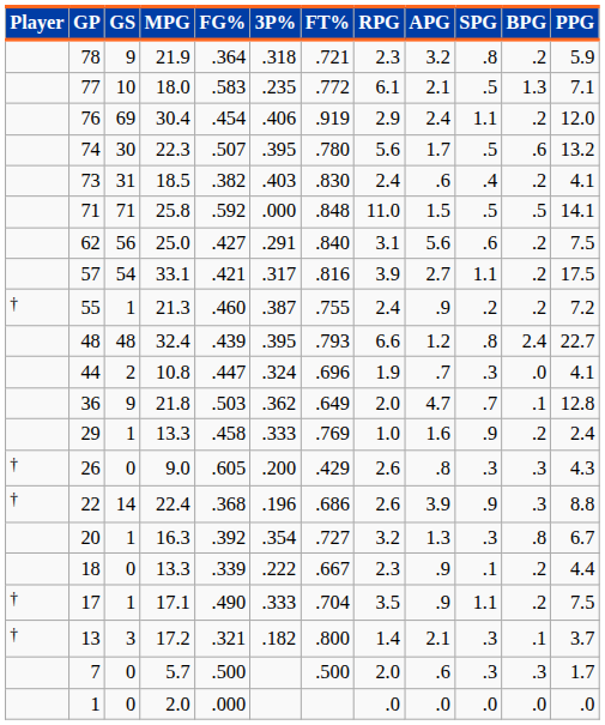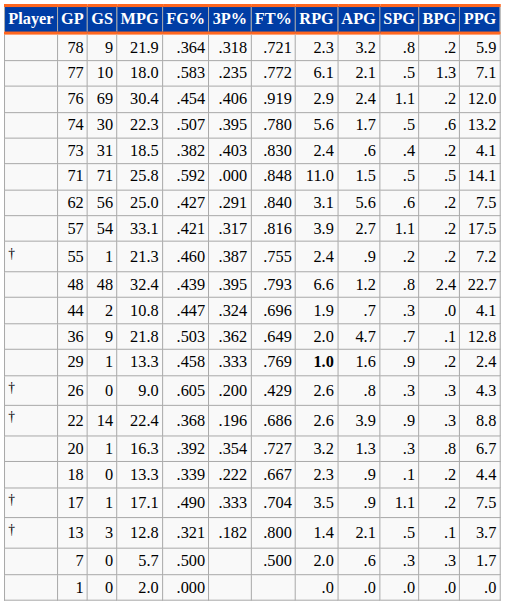 <table class="wikitable sortable" style="text-align:right;">
 <tr>
 <th style="background:#003DA5; color:#FFFFFF; border-top:#FF6720 3px solid; border-bottom:#FF6720 3px solid;">Player</th>
 <th style="background:#003DA5; color:#FFFFFF; border-top:#FF6720 3px solid; border-bottom:#FF6720 3px solid;">GP</th>
 <th style="background:#003DA5; color:#FFFFFF; border-top:#FF6720 3px solid; border-bottom:#FF6720 3px solid;">GS</th>
 <th style="background:#003DA5; color:#FFFFFF; border-top:#FF6720 3px solid; border-bottom:#FF6720 3px solid;">MPG</th>
 <th style="background:#003DA5; color:#FFFFFF; border-top:#FF6720 3px solid; border-bottom:#FF6720 3px solid;">FG%</th>
 <th style="background:#003DA5; color:#FFFFFF; border-top:#FF6720 3px solid; border-bottom:#FF6720 3px solid;">3P%</th>
 <th style="background:#003DA5; color:#FFFFFF; border-top:#FF6720 3px solid; border-bottom:#FF6720 3px solid;">FT%</th>
 <th style="background:#003DA5; color:#FFFFFF; border-top:#FF6720 3px solid; border-bottom:#FF6720 3px solid;">RPG</th>
 <th style="background:#003DA5; color:#FFFFFF; border-top:#FF6720 3px solid; border-bottom:#FF6720 3px solid;">APG</th>
 <th style="background:#003DA5; color:#FFFFFF; border-top:#FF6720 3px solid; border-bottom:#FF6720 3px solid;">SPG</th>
 <th style="background:#003DA5; color:#FFFFFF; border-top:#FF6720 3px solid; border-bottom:#FF6720 3px solid;">BPG</th>
 <th style="background:#003DA5; color:#FFFFFF; border-top:#FF6720 3px solid; border-bottom:#FF6720 3px solid;">PPG</th>
 </tr>
 <tr>
 <td style="text-align:left;"></td>
 <td>78</td>
 <td>9</td>
 <td>21.9</td>
 <td>.364</td>
 <td>.318</td>
 <td>.721</td>
 <td>2.3</td>
 <td>3.2</td>
 <td>.8</td>
 <td>.2</td>
 <td>5.9</td>
 </tr>
 <tr>
 <td style="text-align:left;"></td>
 <td>77</td>
 <td>10</td>
 <td>18.0</td>
 <td>.583</td>
 <td>.235</td>
 <td>.772</td>
 <td>6.1</td>
 <td>2.1</td>
 <td>.5</td>
 <td>1.3</td>
 <td>7.1</td>
 </tr>
 <tr>
 <td style="text-align:left;"></td>
 <td>76</td>
 <td>69</td>
 <td>30.4</td>
 <td>.454</td>
 <td>.406</td>
 <td>.919</td>
 <td>2.9</td>
 <td>2.4</td>
 <td>1.1</td>
 <td>.2</td>
 <td>12.0</td>
 </tr>
 <tr>
 <td style="text-align:left;"></td>
 <td>74</td>
 <td>30</td>
 <td>22.3</td>
 <td>.507</td>
 <td>.395</td>
 <td>.780</td>
 <td>5.6</td>
 <td>1.7</td>
 <td>.5</td>
 <td>.6</td>
 <td>13.2</td>
 </tr>
 <tr>
 <td style="text-align:left;"></td>
 <td>73</td>
 <td>31</td>
 <td>18.5</td>
 <td>.382</td>
 <td>.403</td>
 <td>.830</td>
 <td>2.4</td>
 <td>.6</td>
 <td>.4</td>
 <td>.2</td>
 <td>4.1</td>
 </tr>
 <tr>
 <td style="text-align:left;"></td>
 <td>71</td>
 <td>71</td>
 <td>25.8</td>
 <td>.592</td>
 <td>.000</td>
 <td>.848</td>
 <td>11.0</td>
 <td>1.5</td>
 <td>.5</td>
 <td>.5</td>
 <td>14.1</td>
 </tr>
 <tr>
 <td style="text-align:left;"></td>
 <td>62</td>
 <td>56</td>
 <td>25.0</td>
 <td>.427</td>
 <td>.291</td>
 <td>.840</td>
 <td>3.1</td>
 <td>5.6</td>
 <td>.6</td>
 <td>.2</td>
 <td>7.5</td>
 </tr>
 <tr>
 <td style="text-align:left;"></td>
 <td>57</td>
 <td>54</td>
 <td>33.1</td>
 <td>.421</td>
 <td>.317</td>
 <td>.816</td>
 <td>3.9</td>
 <td>2.7</td>
 <td>1.1</td>
 <td>.2</td>
 <td>17.5</td>
 </tr>
 <tr>
 <td style="text-align:left;"><sup>†</sup></td>
 <td>55</td>
 <td>1</td>
 <td>21.3</td>
 <td>.460</td>
 <td>.387</td>
 <td>.755</td>
 <td>2.4</td>
 <td>.9</td>
 <td>.2</td>
 <td>.2</td>
 <td>7.2</td>
 </tr>
 <tr>
 <td style="text-align:left;"></td>
 <td>48</td>
 <td>48</td>
 <td>32.4</td>
 <td>.439</td>
 <td>.395</td>
 <td>.793</td>
 <td>6.6</td>
 <td>1.2</td>
 <td>.8</td>
 <td>2.4</td>
 <td>22.7</td>
 </tr>
 <tr>
 <td style="text-align:left;"></td>
 <td>44</td>
 <td>2</td>
 <td>10.8</td>
 <td>.447</td>
 <td>.324</td>
 <td>.696</td>
 <td>1.9</td>
 <td>.7</td>
 <td>.3</td>
 <td>.0</td>
 <td>4.1</td>
 </tr>
 <tr>
 <td style="text-align:left;"></td>
 <td>36</td>
 <td>9</td>
 <td>21.8</td>
 <td>.503</td>
 <td>.362</td>
 <td>.649</td>
 <td>2.0</td>
 <td>4.7</td>
 <td>.7</td>
 <td>.1</td>
 <td>12.8</td>
 </tr>
 <tr>
 <td style="text-align:left;"></td>
 <td>29</td>
 <td>1</td>
 <td>13.3</td>
 <td>.458</td>
 <td>.333</td>
 <td>.769</td>
-<td>1.0</td>
+<td><strong>1.0</strong></td>
 <td>1.6</td>
 <td>.9</td>
 <td>.2</td>
 <td>2.4</td>
 </tr>
 <tr>
 <td style="text-align:left;"><sup>†</sup></td>
 <td>26</td>
 <td>0</td>
 <td>9.0</td>
 <td>.605</td>
 <td>.200</td>
 <td>.429</td>
 <td>2.6</td>
 <td>.8</td>
 <td>.3</td>
 <td>.3</td>
 <td>4.3</td>
 </tr>
 <tr>
 <td style="text-align:left;"><sup>†</sup></td>
 <td>22</td>
 <td>14</td>
 <td>22.4</td>
 <td>.368</td>
 <td>.196</td>
 <td>.686</td>
 <td>2.6</td>
 <td>3.9</td>
 <td>.9</td>
 <td>.3</td>
 <td>8.8</td>
 </tr>
 <tr>
 <td style="text-align:left;"></td>
 <td>20</td>
 <td>1</td>
 <td>16.3</td>
 <td>.392</td>
 <td>.354</td>
 <td>.727</td>
 <td>3.2</td>
 <td>1.3</td>
 <td>.3</td>
 <td>.8</td>
 <td>6.7</td>
 </tr>
 <tr>
 <td style="text-align:left;"></td>
 <td>18</td>
 <td>0</td>
 <td>13.3</td>
 <td>.339</td>
 <td>.222</td>
 <td>.667</td>
 <td>2.3</td>
 <td>.9</td>
 <td>.1</td>
 <td>.2</td>
 <td>4.4</td>
 </tr>
 <tr>
 <td style="text-align:left;"><sup>†</sup></td>
 <td>17</td>
 <td>1</td>
 <td>17.1</td>
 <td>.490</td>
 <td>.333</td>
 <td>.704</td>
 <td>3.5</td>
 <td>.9</td>
 <td>1.1</td>
 <td>.2</td>
 <td>7.5</td>
 </tr>
 <tr>
 <td style="text-align:left;"><sup>†</sup></td>
 <td>13</td>
 <td>3</td>
-<td>17.2</td>
+<td>12.8</td>
 <td>.321</td>
 <td>.182</td>
 <td>.800</td>
 <td>1.4</td>
 <td>2.1</td>
-<td>.3</td>
+<td>.5</td>
 <td>.1</td>
 <td>3.7</td>
 </tr>
 <tr>
 <td style="text-align:left;"></td>
 <td>7</td>
 <td>0</td>
 <td>5.7</td>
 <td>.500</td>
 <td></td>
 <td>.500</td>
 <td>2.0</td>
 <td>.6</td>
 <td>.3</td>
 <td>.3</td>
 <td>1.7</td>
 </tr>
 <tr>
 <td style="text-align:left;"></td>
 <td>1</td>
 <td>0</td>
 <td>2.0</td>
 <td>.000</td>
 <td></td>
 <td></td>
 <td>.0</td>
 <td>.0</td>
 <td>.0</td>
 <td>.0</td>
 <td>.0</td>
 </tr>
 </table>
